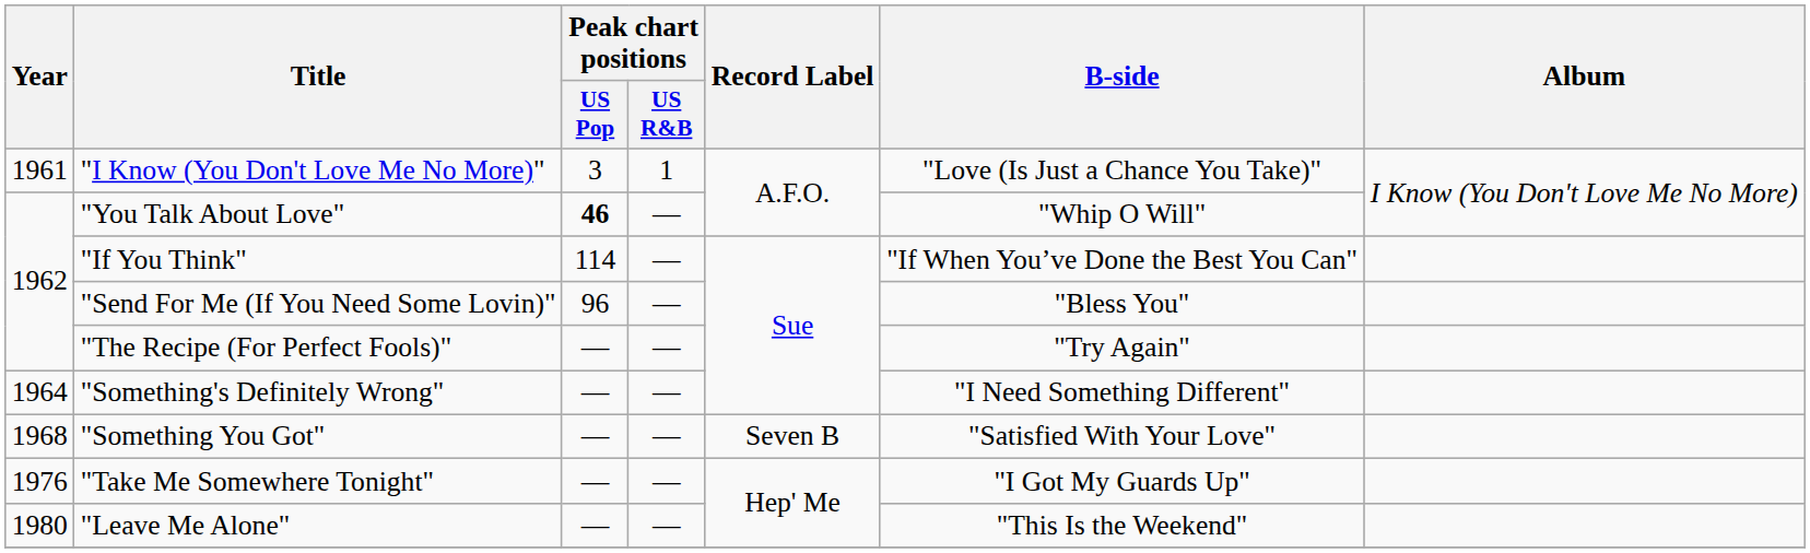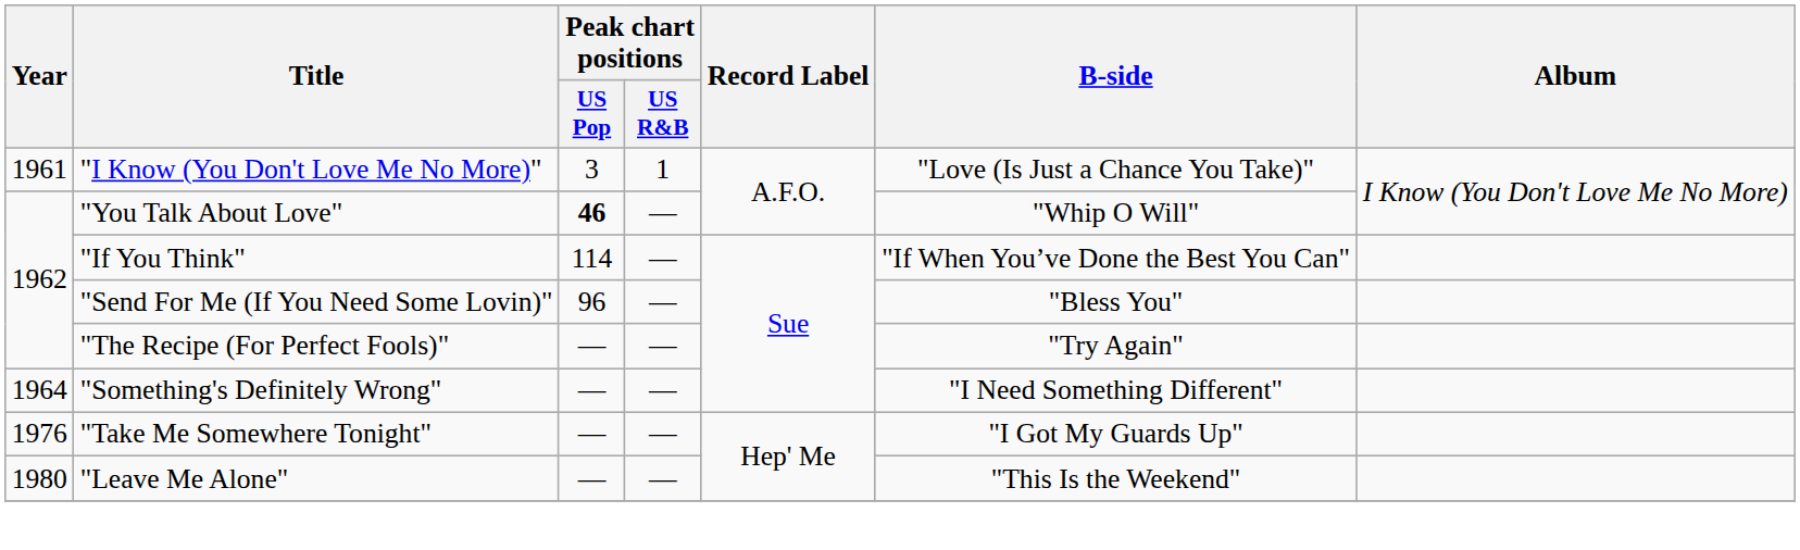 <table class="wikitable" style=text-align:center;>
 <tr>
 <th rowspan="2">Year</th>
 <th rowspan="2">Title</th>
 <th colspan="2">Peak chart<br>positions</th>
 <th rowspan="2">Record Label</th>
 <th rowspan="2"><a href='#'>B-side</a></th>
 <th rowspan="2">Album</th>
 </tr>
 <tr style="font-size:smaller;">
 <th align=centre><a href='#'>US<br>Pop</a></th>
 <th align=centre><a href='#'>US<br>R&B</a></th>
 </tr>
 <tr>
 <td rowspan="1">1961</td>
 <td align=left>"<a href='#'>I Know (You Don't Love Me No More)</a>"</td>
 <td>3</td>
 <td>1</td>
 <td rowspan="2">A.F.O.</td>
 <td rowspan="1">"Love (Is Just a Chance You Take)"</td>
 <td rowspan="2"><em>I Know (You Don't Love Me No More)</em></td>
 </tr>
 <tr>
 <td rowspan="4">1962</td>
 <td align=left>"You Talk About Love"</td>
 <td><strong>46</strong></td>
 <td>—</td>
 <td rowspan="1">"Whip O Will"</td>
 </tr>
 <tr>
 <td align=left>"If You Think"</td>
 <td>114</td>
 <td>—</td>
 <td rowspan="4"><a href='#'>Sue</a></td>
 <td rowspan="1">"If When You’ve Done the Best You Can"</td>
 <td rowspan="1"></td>
 </tr>
 <tr>
 <td align=left>"Send For Me (If You Need Some Lovin)"</td>
 <td>96</td>
 <td>—</td>
 <td rowspan="1">"Bless You"</td>
 <td rowspan="1"></td>
 </tr>
 <tr>
 <td align=left>"The Recipe (For Perfect Fools)"</td>
 <td>—</td>
 <td>—</td>
 <td rowspan="1">"Try Again"</td>
 <td rowspan="1"></td>
 </tr>
 <tr>
 <td rowspan="1">1964</td>
 <td align=left>"Something's Definitely Wrong"</td>
 <td>—</td>
 <td>—</td>
 <td rowspan="1">"I Need Something Different"</td>
 <td rowspan="1"></td>
 </tr>
 <tr>
-<td rowspan="1">1968</td>
-<td align=left>"Something You Got"</td>
-<td>—</td>
-<td>—</td>
-<td rowspan="1">Seven B</td>
-<td rowspan="1">"Satisfied With Your Love"</td>
-<td rowspan="1"></td>
-</tr>
-<tr>
 <td rowspan="1">1976</td>
 <td align=left>"Take Me Somewhere Tonight"</td>
 <td>—</td>
 <td>—</td>
 <td rowspan="2">Hep' Me</td>
 <td rowspan="1">"I Got My Guards Up"</td>
 <td rowspan="1"></td>
 </tr>
 <tr>
 <td rowspan="1">1980</td>
 <td align=left>"Leave Me Alone"</td>
 <td>—</td>
 <td>—</td>
 <td rowspan="1">"This Is the Weekend"</td>
 <td rowspan="1"></td>
 </tr>
 <tr>
 </tr>
 </table>
